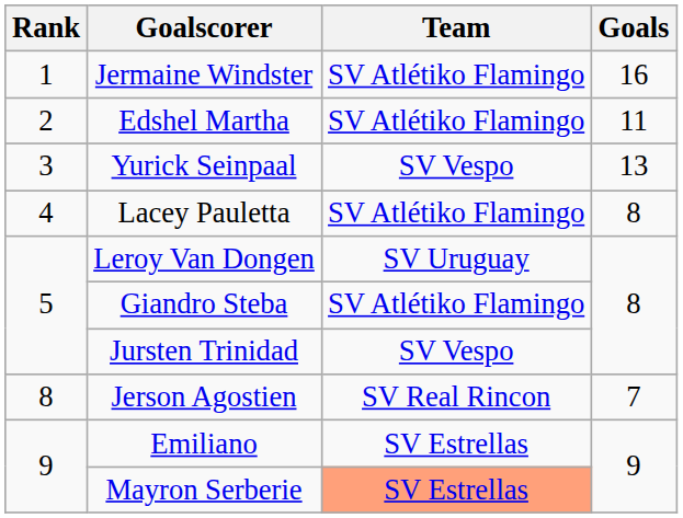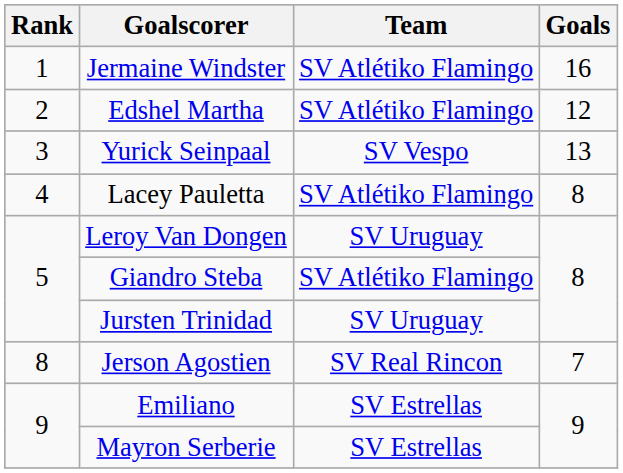 <table class="wikitable">
 <tr>
 <th>Rank</th>
 <th>Goalscorer</th>
 <th>Team</th>
 <th>Goals</th>
 </tr>
 <tr align=center>
 <td>1</td>
 <td> <a href='#'>Jermaine Windster</a></td>
 <td><a href='#'>SV Atlétiko Flamingo</a></td>
 <td>16</td>
 </tr>
 <tr align=center>
 <td>2</td>
 <td> <a href='#'>Edshel Martha</a></td>
 <td><a href='#'>SV Atlétiko Flamingo</a></td>
-<td>11</td>
+<td>12</td>
 </tr>
 <tr align=center>
 <td>3</td>
 <td> <a href='#'>Yurick Seinpaal</a></td>
 <td><a href='#'>SV Vespo</a></td>
 <td>13</td>
 </tr>
 <tr align=center>
 <td>4</td>
 <td> Lacey Pauletta</td>
 <td><a href='#'>SV Atlétiko Flamingo</a></td>
 <td>8</td>
 </tr>
 <tr align=center>
 <td rowspan=3>5</td>
 <td> <a href='#'>Leroy Van Dongen</a></td>
 <td><a href='#'>SV Uruguay</a></td>
 <td rowspan=3>8</td>
 </tr>
 <tr align=center>
 <td> <a href='#'>Giandro Steba</a></td>
 <td><a href='#'>SV Atlétiko Flamingo</a></td>
 </tr>
 <tr align=center>
 <td> <a href='#'>Jursten Trinidad</a></td>
-<td><a href='#'>SV Vespo</a></td>
+<td><a href='#'>SV Uruguay</a></td>
 </tr>
 <tr align=center>
 <td>8</td>
 <td> <a href='#'>Jerson Agostien</a></td>
 <td><a href='#'>SV Real Rincon</a></td>
 <td>7</td>
 </tr>
 <tr align=center>
 <td rowspan=2>9</td>
 <td> <a href='#'>Emiliano</a></td>
 <td><a href='#'>SV Estrellas</a></td>
 <td rowspan=2>9</td>
 </tr>
 <tr align=center>
 <td> <a href='#'>Mayron Serberie</a></td>
-<td style="background: lightsalmon;"><a href='#'>SV Estrellas</a></td>
+<td><a href='#'>SV Estrellas</a></td>
 </tr>
 </table>
